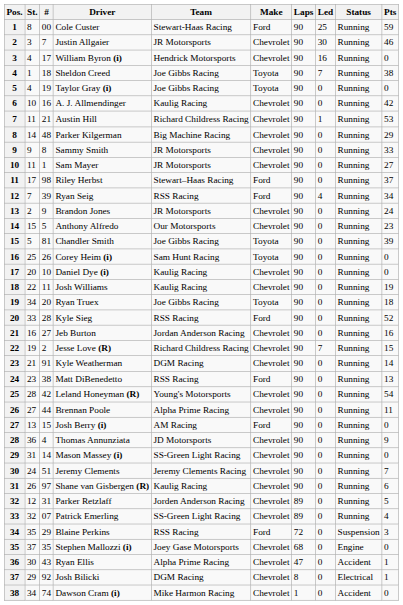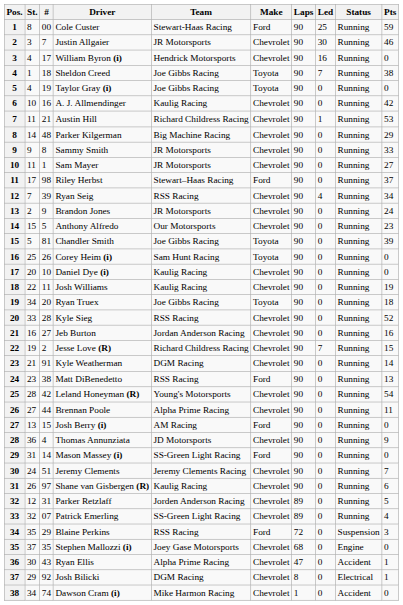 <table class="wikitable" style="font-size:95%">
 <tr>
 <th>Pos.</th>
 <th>St.</th>
 <th>#</th>
 <th>Driver</th>
 <th>Team</th>
 <th>Make</th>
 <th>Laps</th>
 <th>Led</th>
 <th>Status</th>
 <th>Pts</th>
 </tr>
 <tr>
 <th>1</th>
 <td>8</td>
 <td>00</td>
 <td>Cole Custer</td>
 <td>Stewart-Haas Racing</td>
 <td>Ford</td>
 <td>90</td>
 <td>25</td>
 <td>Running</td>
 <td>59</td>
 </tr>
 <tr>
 <th>2</th>
 <td>3</td>
 <td>7</td>
 <td>Justin Allgaier</td>
 <td>JR Motorsports</td>
 <td>Chevrolet</td>
 <td>90</td>
 <td>30</td>
 <td>Running</td>
 <td>46</td>
 </tr>
 <tr>
 <th>3</th>
 <td>4</td>
 <td>17</td>
 <td>William Byron <strong>(i)</strong></td>
 <td>Hendrick Motorsports</td>
 <td>Chevrolet</td>
 <td>90</td>
 <td>16</td>
 <td>Running</td>
 <td>0</td>
 </tr>
 <tr>
 <th>4</th>
 <td>1</td>
 <td>18</td>
 <td>Sheldon Creed</td>
 <td>Joe Gibbs Racing</td>
 <td>Toyota</td>
 <td>90</td>
 <td>7</td>
 <td>Running</td>
 <td>38</td>
 </tr>
 <tr>
 <th>5</th>
 <td>4</td>
 <td>19</td>
 <td>Taylor Gray <strong>(i)</strong></td>
 <td>Joe Gibbs Racing</td>
 <td>Toyota</td>
 <td>90</td>
 <td>0</td>
 <td>Running</td>
 <td>0</td>
 </tr>
 <tr>
 <th>6</th>
 <td>10</td>
 <td>16</td>
 <td>A. J. Allmendinger</td>
 <td>Kaulig Racing</td>
 <td>Chevrolet</td>
 <td>90</td>
 <td>0</td>
 <td>Running</td>
 <td>42</td>
 </tr>
 <tr>
 <th>7</th>
 <td>11</td>
 <td>21</td>
 <td>Austin Hill</td>
 <td>Richard Childress Racing</td>
 <td>Chevrolet</td>
 <td>90</td>
 <td>1</td>
 <td>Running</td>
 <td>53</td>
 </tr>
 <tr>
 <th>8</th>
 <td>14</td>
 <td>48</td>
 <td>Parker Kilgerman</td>
 <td>Big Machine Racing</td>
 <td>Chevrolet</td>
 <td>90</td>
 <td>0</td>
 <td>Running</td>
 <td>29</td>
 </tr>
 <tr>
 <th>9</th>
 <td>9</td>
 <td>8</td>
 <td>Sammy Smith</td>
 <td>JR Motorsports</td>
 <td>Chevrolet</td>
 <td>90</td>
 <td>0</td>
 <td>Running</td>
 <td>33</td>
 </tr>
 <tr>
 <th>10</th>
 <td>11</td>
 <td>1</td>
 <td>Sam Mayer</td>
 <td>JR Motorsports</td>
 <td>Chevrolet</td>
 <td>90</td>
 <td>0</td>
 <td>Running</td>
 <td>27</td>
 </tr>
 <tr>
 <th>11</th>
 <td>17</td>
 <td>98</td>
 <td>Riley Herbst</td>
 <td>Stewart–Haas Racing</td>
 <td>Ford</td>
 <td>90</td>
 <td>0</td>
 <td>Running</td>
 <td>37</td>
 </tr>
 <tr>
 <th>12</th>
 <td>7</td>
 <td>39</td>
 <td>Ryan Seig</td>
 <td>RSS Racing</td>
-<td>Ford</td>
+<td>Chevrolet</td>
 <td>90</td>
 <td>4</td>
 <td>Running</td>
 <td>34</td>
 </tr>
 <tr>
 <th>13</th>
 <td>2</td>
 <td>9</td>
 <td>Brandon Jones</td>
 <td>JR Motorsports</td>
 <td>Chevrolet</td>
 <td>90</td>
 <td>0</td>
 <td>Running</td>
 <td>24</td>
 </tr>
 <tr>
 <th>14</th>
 <td>15</td>
 <td>5</td>
 <td>Anthony Alfredo</td>
 <td>Our Motorsports</td>
 <td>Chevrolet</td>
 <td>90</td>
 <td>0</td>
 <td>Running</td>
 <td>23</td>
 </tr>
 <tr>
 <th>15</th>
 <td>5</td>
 <td>81</td>
 <td>Chandler Smith</td>
 <td>Joe Gibbs Racing</td>
 <td>Toyota</td>
 <td>90</td>
 <td>0</td>
 <td>Running</td>
 <td>39</td>
 </tr>
 <tr>
 <th>16</th>
 <td>25</td>
 <td>26</td>
 <td>Corey Heim <strong>(i)</strong></td>
 <td>Sam Hunt Racing</td>
 <td>Toyota</td>
 <td>90</td>
 <td>0</td>
 <td>Running</td>
 <td>0</td>
 </tr>
 <tr>
 <th>17</th>
 <td>20</td>
 <td>10</td>
 <td>Daniel Dye <strong>(i)</strong></td>
 <td>Kaulig Racing</td>
 <td>Chevrolet</td>
 <td>90</td>
 <td>0</td>
 <td>Running</td>
 <td>0</td>
 </tr>
 <tr>
 <th>18</th>
 <td>22</td>
 <td>11</td>
 <td>Josh Williams</td>
 <td>Kaulig Racing</td>
 <td>Chevrolet</td>
 <td>90</td>
 <td>0</td>
 <td>Running</td>
 <td>19</td>
 </tr>
 <tr>
 <th>19</th>
 <td>34</td>
 <td>20</td>
 <td>Ryan Truex</td>
 <td>Joe Gibbs Racing</td>
 <td>Toyota</td>
 <td>90</td>
 <td>0</td>
 <td>Running</td>
 <td>18</td>
 </tr>
 <tr>
 <th>20</th>
 <td>33</td>
 <td>28</td>
 <td>Kyle Sieg</td>
 <td>RSS Racing</td>
-<td>Ford</td>
+<td>Chevrolet</td>
 <td>90</td>
 <td>0</td>
 <td>Running</td>
 <td>52</td>
 </tr>
 <tr>
 <th>21</th>
 <td>16</td>
 <td>27</td>
 <td>Jeb Burton</td>
 <td>Jordan Anderson Racing</td>
 <td>Chevrolet</td>
 <td>90</td>
 <td>0</td>
 <td>Running</td>
 <td>16</td>
 </tr>
 <tr>
 <th>22</th>
 <td>19</td>
 <td>2</td>
 <td>Jesse Love <strong>(R)</strong></td>
 <td>Richard Childress Racing</td>
 <td>Chevrolet</td>
 <td>90</td>
 <td>7</td>
 <td>Running</td>
 <td>15</td>
 </tr>
 <tr>
 <th>23</th>
 <td>21</td>
 <td>91</td>
 <td>Kyle Weatherman</td>
 <td>DGM Racing</td>
 <td>Chevrolet</td>
 <td>90</td>
 <td>0</td>
 <td>Running</td>
 <td>14</td>
 </tr>
 <tr>
 <th>24</th>
 <td>23</td>
 <td>38</td>
 <td>Matt DiBenedetto</td>
 <td>RSS Racing</td>
 <td>Ford</td>
 <td>90</td>
 <td>0</td>
 <td>Running</td>
 <td>13</td>
 </tr>
 <tr>
 <th>25</th>
 <td>28</td>
 <td>42</td>
 <td>Leland Honeyman <strong>(R)</strong></td>
 <td>Young's Motorsports</td>
 <td>Chevrolet</td>
 <td>90</td>
 <td>0</td>
 <td>Running</td>
 <td>54</td>
 </tr>
 <tr>
 <th>26</th>
 <td>27</td>
 <td>44</td>
 <td>Brennan Poole</td>
 <td>Alpha Prime Racing</td>
 <td>Chevrolet</td>
 <td>90</td>
 <td>0</td>
 <td>Running</td>
 <td>11</td>
 </tr>
 <tr>
 <th>27</th>
 <td>13</td>
 <td>15</td>
 <td>Josh Berry <strong>(i)</strong></td>
 <td>AM Racing</td>
 <td>Ford</td>
 <td>90</td>
 <td>0</td>
 <td>Running</td>
 <td>0</td>
 </tr>
 <tr>
 <th>28</th>
 <td>36</td>
 <td>4</td>
 <td>Thomas Annunziata</td>
 <td>JD Motorsports</td>
 <td>Chevrolet</td>
 <td>90</td>
 <td>0</td>
 <td>Running</td>
 <td>9</td>
 </tr>
 <tr>
 <th>29</th>
 <td>31</td>
 <td>14</td>
 <td>Mason Massey <strong>(i)</strong></td>
 <td>SS-Green Light Racing</td>
-<td>Chevrolet</td>
+<td>Ford</td>
 <td>90</td>
 <td>0</td>
 <td>Running</td>
 <td>0</td>
 </tr>
 <tr>
 <th>30</th>
 <td>24</td>
 <td>51</td>
 <td>Jeremy Clements</td>
 <td>Jeremy Clements Racing</td>
 <td>Chevrolet</td>
 <td>90</td>
 <td>0</td>
 <td>Running</td>
 <td>7</td>
 </tr>
 <tr>
 <th>31</th>
 <td>26</td>
 <td>97</td>
 <td>Shane van Gisbergen <strong>(R)</strong></td>
 <td>Kaulig Racing</td>
 <td>Chevrolet</td>
 <td>90</td>
 <td>0</td>
 <td>Running</td>
 <td>6</td>
 </tr>
 <tr>
 <th>32</th>
 <td>12</td>
 <td>31</td>
 <td>Parker Retzlaff</td>
 <td>Jorden Anderson Racing</td>
 <td>Chevrolet</td>
 <td>89</td>
 <td>0</td>
 <td>Running</td>
 <td>5</td>
 </tr>
 <tr>
 <th>33</th>
 <td>32</td>
 <td>07</td>
 <td>Patrick Emerling</td>
 <td>SS-Green Light Racing</td>
 <td>Chevrolet</td>
 <td>89</td>
 <td>0</td>
 <td>Running</td>
 <td>4</td>
 </tr>
 <tr>
 <th>34</th>
 <td>35</td>
 <td>29</td>
 <td>Blaine Perkins</td>
 <td>RSS Racing</td>
 <td>Ford</td>
 <td>72</td>
 <td>0</td>
 <td>Suspension</td>
 <td>3</td>
 </tr>
 <tr>
 <th>35</th>
 <td>37</td>
 <td>35</td>
 <td>Stephen Mallozzi <strong>(i)</strong></td>
 <td>Joey Gase Motorsports</td>
 <td>Chevrolet</td>
 <td>68</td>
 <td>0</td>
 <td>Engine</td>
 <td>0</td>
 </tr>
 <tr>
 <th>36</th>
 <td>30</td>
 <td>43</td>
 <td>Ryan Ellis</td>
 <td>Alpha Prime Racing</td>
 <td>Chevrolet</td>
 <td>47</td>
 <td>0</td>
 <td>Accident</td>
 <td>1</td>
 </tr>
 <tr>
 <th>37</th>
 <td>29</td>
 <td>92</td>
 <td>Josh Bilicki</td>
 <td>DGM Racing</td>
 <td>Chevrolet</td>
 <td>8</td>
 <td>0</td>
 <td>Electrical</td>
 <td>1</td>
 </tr>
 <tr>
 <th>38</th>
 <td>34</td>
 <td>74</td>
 <td>Dawson Cram <strong>(i)</strong></td>
 <td>Mike Harmon Racing</td>
 <td>Chevrolet</td>
 <td>1</td>
 <td>0</td>
 <td>Accident</td>
 <td>0</td>
 </tr>
 </table>
